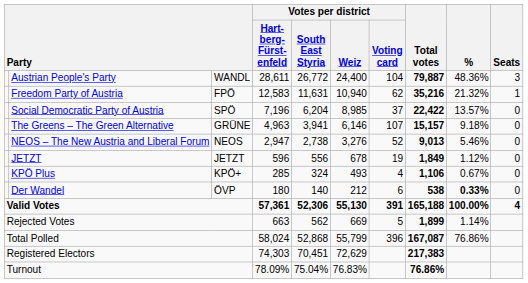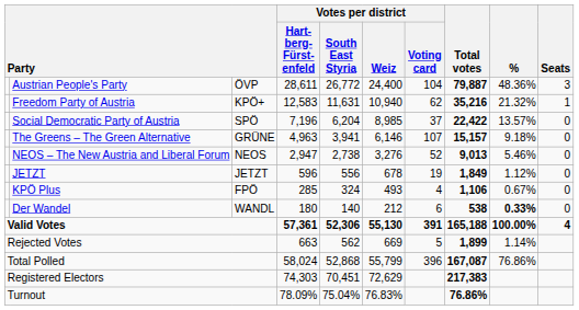 <table class="wikitable" border="1" style="text-align:right;">
 <tr>
 <th style="text-align:left;" valign=bottom rowspan=2 colspan=3>Party</th>
 <th colspan=4>Votes per district</th>
 <th align=center valign=bottom rowspan=2 width="50">Total<br>votes</th>
 <th align=center valign=bottom rowspan=2 width="50">%</th>
 <th align=center valign=bottom rowspan=2>Seats</th>
 </tr>
 <tr>
 <th align=center valign=bottom width="50"><a href='#'>Hart-<br>berg-<br>Fürst-<br>enfeld</a></th>
 <th align=center valign=bottom width="50"><a href='#'>South<br>East<br>Styria</a></th>
 <th align=center valign=bottom width="50"><a href='#'>Weiz</a></th>
 <th align=center valign=bottom width="50"><a href='#'>Voting<br>card</a></th>
 </tr>
 <tr>
 <td></td>
 <td align=left><a href='#'>Austrian People's Party</a></td>
-<td align=left>WANDL</td>
+<td align=left>ÖVP</td>
 <td>28,611</td>
 <td>26,772</td>
 <td>24,400</td>
 <td>104</td>
 <td><strong>79,887</strong></td>
 <td>48.36%</td>
 <td>3</td>
 </tr>
 <tr>
 <td></td>
 <td align=left><a href='#'>Freedom Party of Austria</a></td>
-<td align=left>FPÖ</td>
+<td align=left>KPÖ+</td>
 <td>12,583</td>
 <td>11,631</td>
 <td>10,940</td>
 <td>62</td>
 <td><strong>35,216</strong></td>
 <td>21.32%</td>
 <td>1</td>
 </tr>
 <tr>
 <td></td>
 <td align=left><a href='#'>Social Democratic Party of Austria</a></td>
 <td align=left>SPÖ</td>
 <td>7,196</td>
 <td>6,204</td>
 <td>8,985</td>
 <td>37</td>
 <td><strong>22,422</strong></td>
 <td>13.57%</td>
 <td>0</td>
 </tr>
 <tr>
 <td></td>
 <td align=left><a href='#'>The Greens – The Green Alternative</a></td>
 <td align=left>GRÜNE</td>
 <td>4,963</td>
 <td>3,941</td>
 <td>6,146</td>
 <td>107</td>
 <td><strong>15,157</strong></td>
 <td>9.18%</td>
 <td>0</td>
 </tr>
 <tr>
 <td></td>
 <td align=left style="white-space: nowrap;"><a href='#'>NEOS – The New Austria and Liberal Forum</a></td>
 <td align=left>NEOS</td>
 <td>2,947</td>
 <td>2,738</td>
 <td>3,276</td>
 <td>52</td>
 <td><strong>9,013</strong></td>
 <td>5.46%</td>
 <td>0</td>
 </tr>
 <tr>
 <td></td>
 <td align=left><a href='#'>JETZT</a></td>
 <td align=left>JETZT</td>
 <td>596</td>
 <td>556</td>
 <td>678</td>
 <td>19</td>
 <td><strong>1,849</strong></td>
 <td>1.12%</td>
 <td>0</td>
 </tr>
 <tr>
 <td></td>
 <td align=left><a href='#'>KPÖ Plus</a></td>
-<td align=left>KPÖ+</td>
+<td align=left>FPÖ</td>
 <td>285</td>
 <td>324</td>
 <td>493</td>
 <td>4</td>
 <td><strong>1,106</strong></td>
 <td>0.67%</td>
 <td>0</td>
 </tr>
 <tr>
 <td></td>
 <td align=left><a href='#'>Der Wandel</a></td>
-<td align=left>ÖVP</td>
+<td align=left>WANDL</td>
 <td>180</td>
 <td>140</td>
 <td>212</td>
 <td>6</td>
 <td><strong>538</strong></td>
 <td><strong>0.33%</strong></td>
 <td>0</td>
 </tr>
 <tr style="font-weight:bold">
 <td align=left colspan=3>Valid Votes</td>
 <td>57,361</td>
 <td>52,306</td>
 <td>55,130</td>
 <td>391</td>
 <td>165,188</td>
 <td>100.00%</td>
 <td>4</td>
 </tr>
 <tr>
 <td align=left colspan=3>Rejected Votes</td>
 <td>663</td>
 <td>562</td>
 <td>669</td>
 <td>5</td>
 <td><strong>1,899</strong></td>
 <td>1.14%</td>
 <td></td>
 </tr>
 <tr>
 <td align=left colspan=3>Total Polled</td>
 <td>58,024</td>
 <td>52,868</td>
 <td>55,799</td>
 <td>396</td>
 <td><strong>167,087</strong></td>
 <td>76.86%</td>
 <td></td>
 </tr>
 <tr>
 <td align=left colspan=3>Registered Electors</td>
 <td>74,303</td>
 <td>70,451</td>
 <td>72,629</td>
 <td></td>
 <td><strong>217,383</strong></td>
 <td></td>
 <td></td>
 </tr>
 <tr>
 <td align=left colspan=3>Turnout</td>
 <td>78.09%</td>
 <td>75.04%</td>
 <td>76.83%</td>
 <td></td>
 <td><strong>76.86%</strong></td>
 <td></td>
 <td></td>
 </tr>
 </table>
